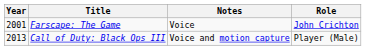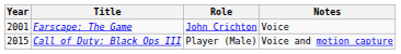 <table class="wikitable sortable">
 <tr>
 <th>Year</th>
 <th>Title</th>
+<th>Role</th>
 <th class="unsortable">Notes</th>
-<th>Role</th>
 </tr>
 <tr>
 <td>2001</td>
 <td><em><a href='#'>Farscape: The Game</a></em></td>
+<td><a href='#'>John Crichton</a></td>
 <td>Voice</td>
-<td><a href='#'>John Crichton</a></td>
 </tr>
 <tr>
-<td>2013</td>
+<td>2015</td>
 <td><em><a href='#'>Call of Duty: Black Ops III</a></em></td>
+<td>Player (Male)</td>
 <td>Voice and <a href='#'>motion capture</a></td>
-<td>Player (Male)</td>
 </tr>
 </table>
